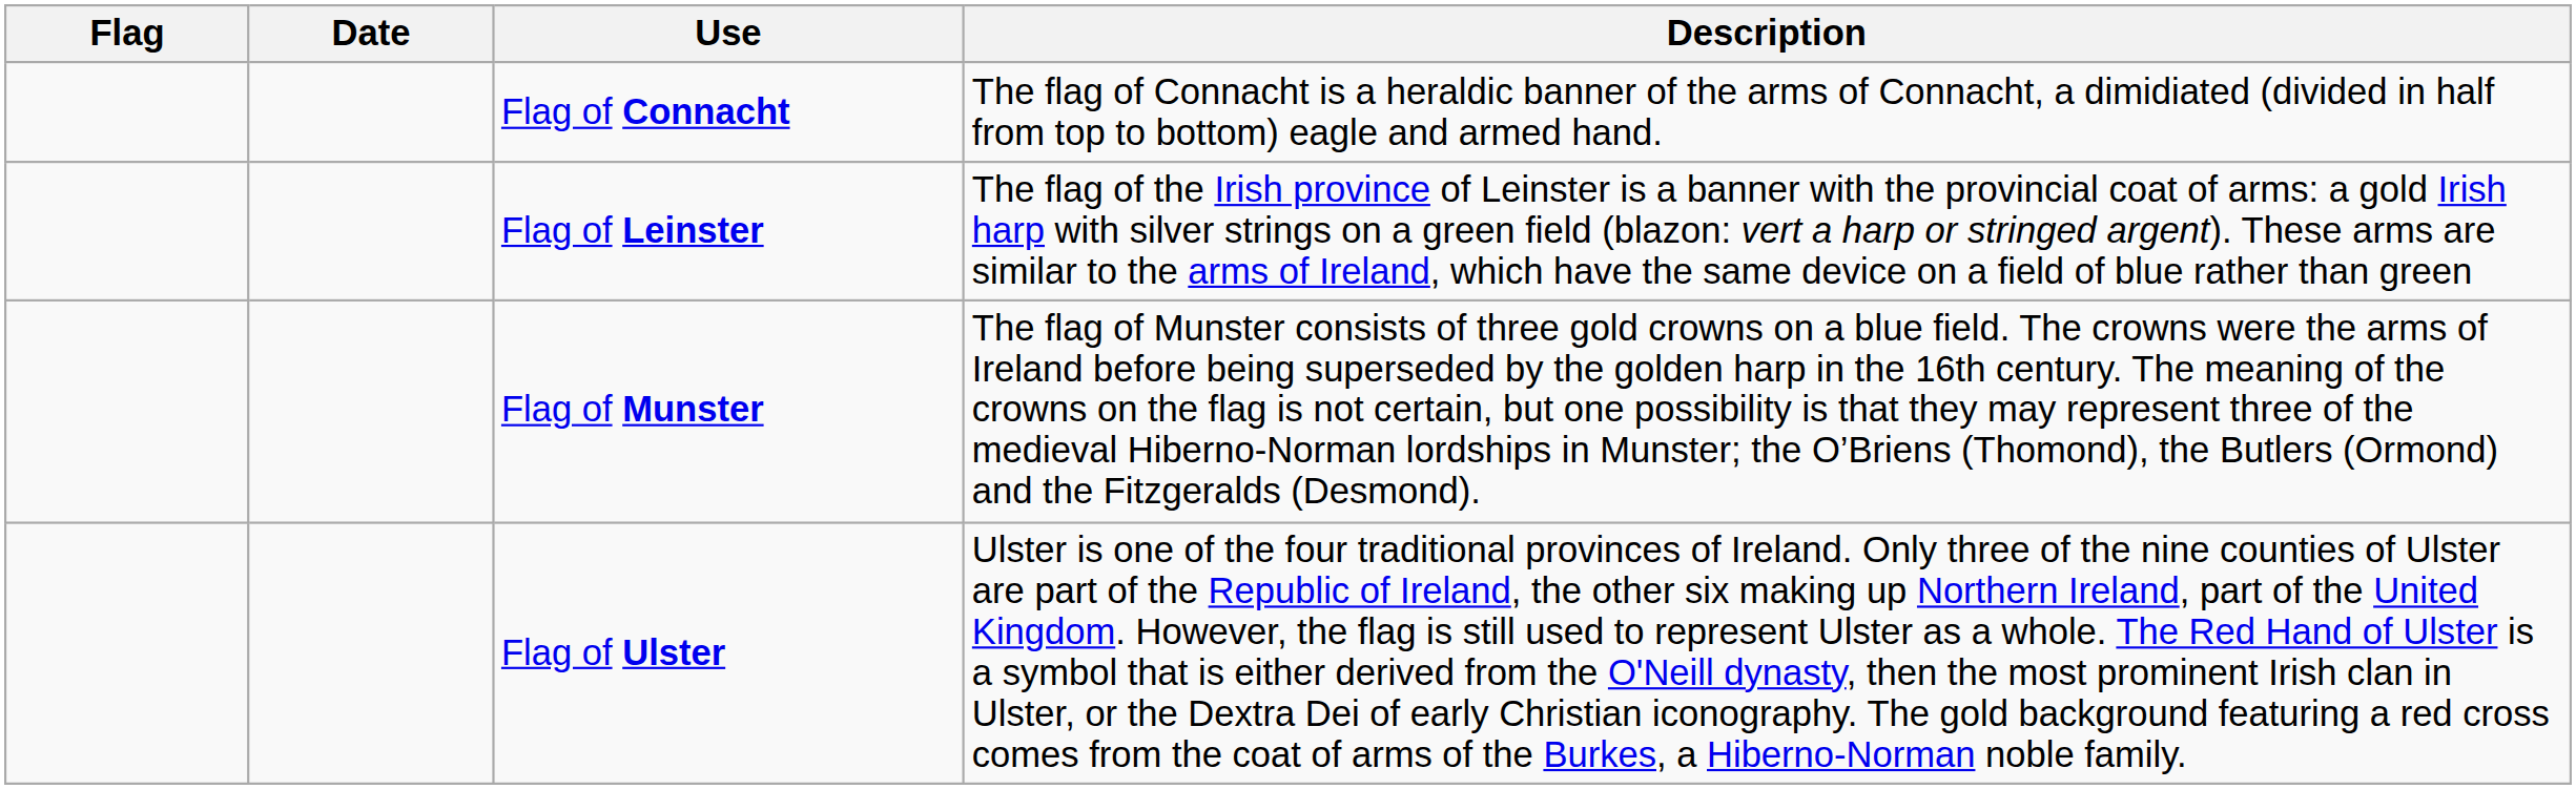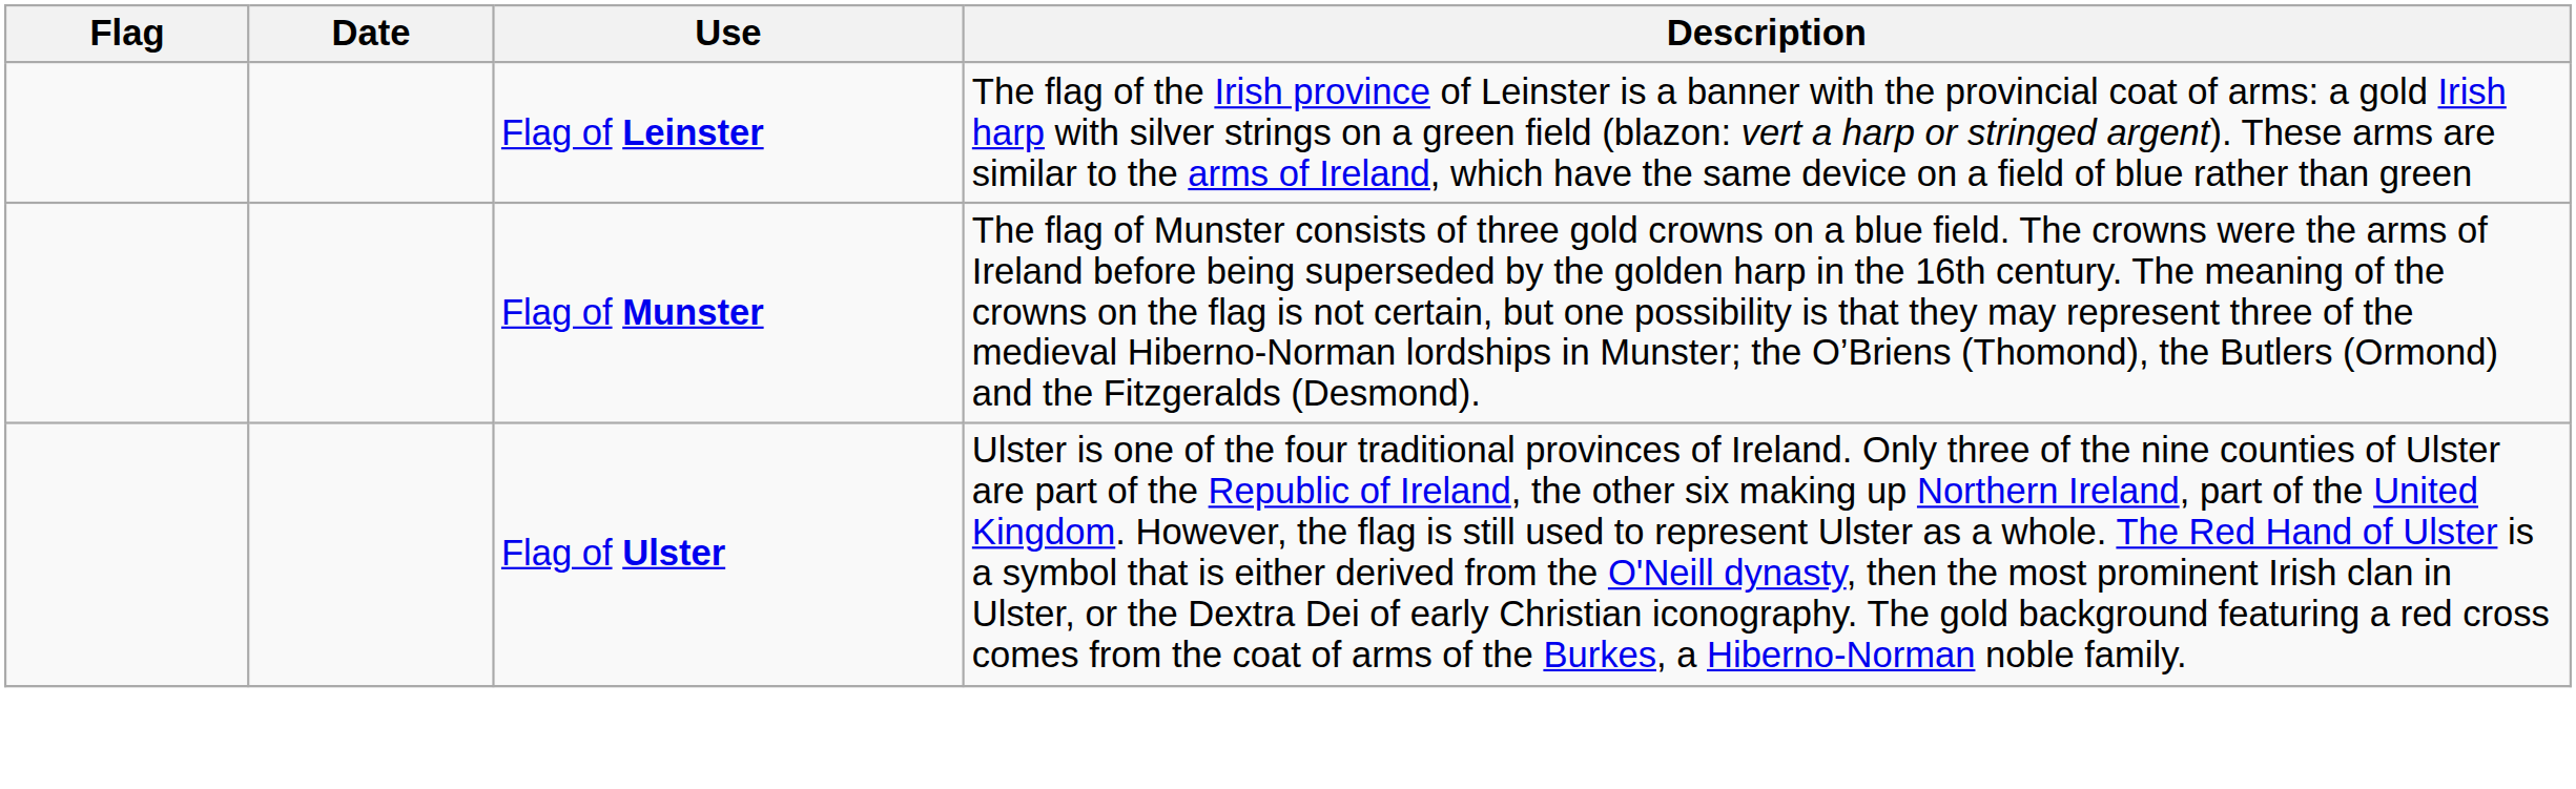 <table class="wikitable">
 <tr>
 <th style="width:100px;">Flag</th>
 <th style="width:100px;">Date</th>
 <th style="width:200px;">Use</th>
 <th style="width:700px;">Description</th>
-</tr>
-<tr>
-<td></td>
-<td></td>
-<td><a href='#'>Flag of</a> <strong><a href='#'>Connacht</a></strong></td>
-<td>The flag of Connacht is a heraldic banner of the arms of Connacht, a dimidiated (divided in half from top to bottom) eagle and armed hand.</td>
 </tr>
 <tr>
 <td></td>
 <td></td>
 <td><a href='#'>Flag of</a> <strong><a href='#'>Leinster</a></strong></td>
 <td>The flag of the <a href='#'>Irish province</a> of Leinster is a banner with the provincial coat of arms: a gold <a href='#'>Irish harp</a> with silver strings on a green field (blazon: <em>vert a harp or stringed argent</em>). These arms are similar to the <a href='#'>arms of Ireland</a>, which have the same device on a field of blue rather than green</td>
 </tr>
 <tr>
 <td></td>
 <td></td>
 <td><a href='#'>Flag of</a> <strong><a href='#'>Munster</a></strong></td>
 <td>The flag of Munster consists of three gold crowns on a blue field. The crowns were the arms of Ireland before being superseded by the golden harp in the 16th century. The meaning of the crowns on the flag is not certain, but one possibility is that they may represent three of the medieval Hiberno-Norman lordships in Munster; the O’Briens (Thomond), the Butlers (Ormond) and the Fitzgeralds (Desmond).</td>
 </tr>
 <tr>
 <td></td>
 <td></td>
 <td><a href='#'>Flag of</a> <strong><a href='#'>Ulster</a></strong></td>
 <td>Ulster is one of the four traditional provinces of Ireland. Only three of the nine counties of Ulster are part of the <a href='#'>Republic of Ireland</a>, the other six making up <a href='#'>Northern Ireland</a>, part of the <a href='#'>United Kingdom</a>. However, the flag is still used to represent Ulster as a whole. <a href='#'>The Red Hand of Ulster</a> is a symbol that is either derived from the <a href='#'>O'Neill dynasty</a>, then the most prominent Irish clan in Ulster, or the Dextra Dei of early Christian iconography. The gold background featuring a red cross comes from the coat of arms of the <a href='#'>Burkes</a>, a <a href='#'>Hiberno-Norman</a> noble family.</td>
 </tr>
 <tr>
 </tr>
 </table>
